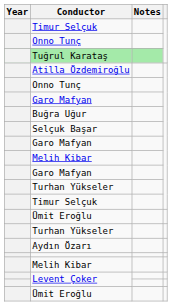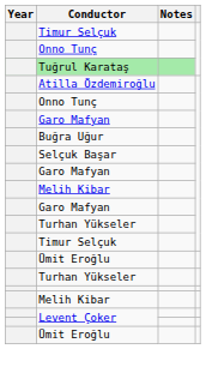 <table class="wikitable plainrowheaders">
 <tr>
 <th>Year</th>
 <th>Conductor</th>
 <th>Notes</th>
 <th></th>
 </tr>
 <tr>
 <th scope="row"></th>
 <td><a href='#'>Timur Selçuk</a></td>
 <td></td>
 <td rowspan="3"></td>
 </tr>
 <tr>
 <th scope="row"></th>
 <td><a href='#'>Onno Tunç</a></td>
 <td></td>
 </tr>
 <tr bgcolor="#A4EAA9">
 <th scope="row"></th>
 <td>Tuğrul Karataş</td>
 <td></td>
 </tr>
 <tr>
 <th scope="row"></th>
 <td><a href='#'>Atilla Özdemiroğlu</a></td>
 <td></td>
 <td rowspan="10"></td>
 </tr>
 <tr>
 <th scope="row"></th>
 <td>Onno Tunç</td>
 <td></td>
 </tr>
 <tr>
 <th scope="row"></th>
 <td><a href='#'>Garo Mafyan</a></td>
 <td></td>
 </tr>
 <tr>
 <th scope="row"></th>
 <td>Buğra Uğur</td>
 <td></td>
 </tr>
 <tr>
 <th scope="row"></th>
 <td>Selçuk Başar</td>
 <td></td>
 </tr>
 <tr>
 <th scope="row"></th>
 <td>Garo Mafyan</td>
 <td></td>
 </tr>
 <tr>
 <th scope="row"></th>
 <td><a href='#'>Melih Kibar</a></td>
 <td></td>
 </tr>
 <tr>
 <th scope="row"></th>
 <td>Garo Mafyan</td>
 <td></td>
 </tr>
 <tr>
 <th scope="row"></th>
 <td>Turhan Yükseler</td>
 <td></td>
 </tr>
 <tr>
 <th scope="row"></th>
 <td>Timur Selçuk</td>
 <td></td>
 </tr>
 <tr>
 <th scope="row"></th>
 <td>Ümit Eroğlu</td>
 <td></td>
 <td></td>
 </tr>
 <tr>
 <th scope="row"></th>
 <td>Turhan Yükseler</td>
 <td></td>
 <td></td>
 </tr>
 <tr>
 <th scope="row"></th>
-<td>Aydın Özarı</td>
-<td></td>
-<td></td>
-</tr>
-<tr>
-<th scope="row"></th>
 <td></td>
 <td></td>
 <td></td>
 </tr>
 <tr>
 <th scope="row"></th>
 <td>Melih Kibar</td>
 <td></td>
 <td></td>
 </tr>
 <tr>
 <th scope="row"></th>
 <td rowspan="2"><a href='#'>Levent Çoker</a></td>
 <td></td>
 <td></td>
 </tr>
 <tr>
 <th scope="row"></th>
 <td></td>
 <td></td>
 </tr>
 <tr>
 <th scope="row"></th>
 <td>Ümit Eroğlu</td>
 <td></td>
 <td></td>
 </tr>
 </table>
